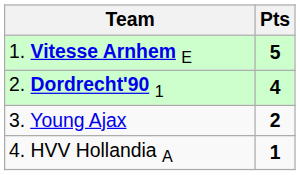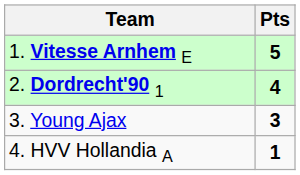 <table class="wikitable" style="text-align:center; float:left; margin-right:1em">
 <tr>
 <th style="width:200px">Team</th>
 <th width=20>Pts</th>
 </tr>
 <tr bgcolor=ccffcc>
 <td align=left>1. <strong><a href='#'>Vitesse Arnhem</a></strong> <sub>E</sub></td>
 <td><strong>5</strong></td>
 </tr>
 <tr bgcolor=ccffcc>
 <td align=left>2. <strong><a href='#'>Dordrecht'90</a></strong> <sub>1</sub></td>
 <td><strong>4</strong></td>
 </tr>
 <tr>
 <td align=left>3. <a href='#'>Young Ajax</a></td>
-<td><strong>2</strong></td>
+<td><strong>3</strong></td>
 </tr>
 <tr>
 <td align=left>4. HVV Hollandia <sub>A</sub></td>
 <td><strong>1</strong></td>
 </tr>
 </table>
